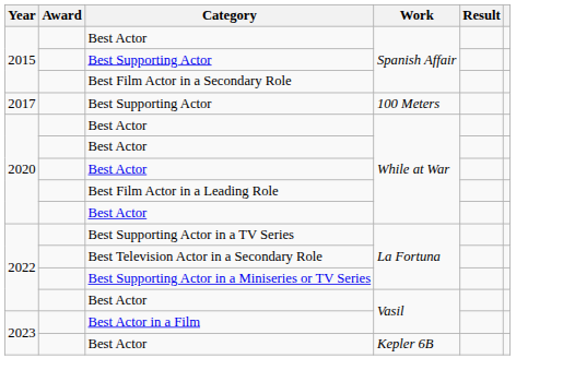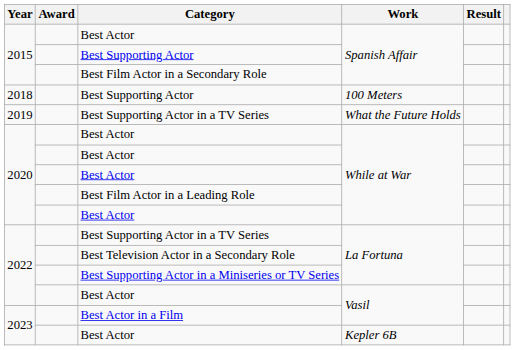 <table class="wikitable sortable plainrowheaders">
 <tr>
 <th>Year</th>
 <th>Award</th>
 <th>Category</th>
 <th>Work</th>
 <th>Result</th>
 <th scope="col" class="unsortable"></th>
 </tr>
 <tr>
 <td rowspan = "3" align = "center">2015</td>
 <td></td>
 <td>Best Actor</td>
 <td rowspan = "3"><em>Spanish Affair</em></td>
 <td></td>
 <td align = "center"></td>
 </tr>
 <tr>
 <td></td>
 <td><a href='#'>Best Supporting Actor</a></td>
 <td></td>
 <td align = "center"></td>
 </tr>
 <tr>
 <td></td>
 <td>Best Film Actor in a Secondary Role</td>
 <td></td>
 <td align = "center"></td>
 </tr>
 <tr>
-<td align = "center">2017</td>
+<td align = "center">2018</td>
 <td></td>
 <td>Best Supporting Actor</td>
 <td><em>100 Meters</em></td>
+<td></td>
+<td align = "center"></td>
+</tr>
+<tr>
+<td align = "center">2019</td>
+<td></td>
+<td>Best Supporting Actor in a TV Series</td>
+<td><em>What the Future Holds</em></td>
 <td></td>
 <td align = "center"></td>
 </tr>
 <tr>
 <td rowspan = "5" align = "center">2020</td>
 <td></td>
 <td>Best Actor</td>
 <td rowspan = "5"><em>While at War</em></td>
 <td></td>
 <td align = "center"></td>
 </tr>
 <tr>
 <td></td>
 <td>Best Actor</td>
 <td></td>
 <td align = "center"></td>
 </tr>
 <tr>
 <td></td>
 <td><a href='#'>Best Actor</a></td>
 <td></td>
 <td align = "center"></td>
 </tr>
 <tr>
 <td></td>
 <td>Best Film Actor in a Leading Role</td>
 <td></td>
 <td align = "center"></td>
 </tr>
 <tr>
 <td></td>
 <td><a href='#'>Best Actor</a></td>
 <td></td>
 <td align = "center"></td>
 </tr>
 <tr>
 <td rowspan = "4" align = "center">2022</td>
 <td></td>
 <td>Best Supporting Actor in a TV Series</td>
 <td rowspan = "3"><em>La Fortuna</em></td>
 <td></td>
 <td align = "center"></td>
 </tr>
 <tr>
 <td></td>
 <td>Best Television Actor in a Secondary Role</td>
 <td></td>
 <td align = "center"></td>
 </tr>
 <tr>
 <td></td>
 <td><a href='#'>Best Supporting Actor in a Miniseries or TV Series</a></td>
 <td></td>
 <td align = "center"></td>
 </tr>
 <tr>
 <td></td>
 <td>Best Actor</td>
 <td rowspan = "2"><em>Vasil</em></td>
 <td></td>
 <td align = "center"></td>
 </tr>
 <tr>
 <td rowspan ="2">2023</td>
 <td></td>
 <td><a href='#'>Best Actor in a Film</a></td>
 <td></td>
 <td align = "center"></td>
 </tr>
 <tr>
 <td></td>
 <td>Best Actor</td>
 <td><em>Kepler 6B</em></td>
 <td></td>
 <td></td>
 </tr>
 </table>
